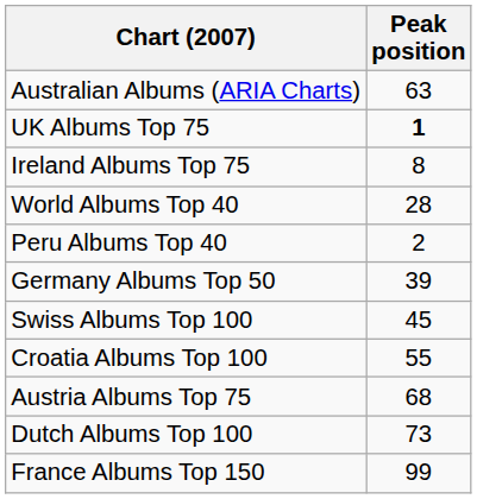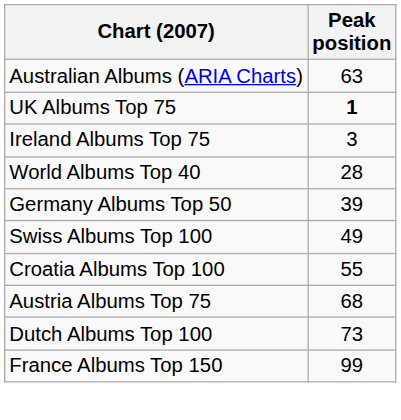 <table class="wikitable sortable">
 <tr>
 <th>Chart (2007)</th>
 <th>Peak<br>position</th>
 </tr>
 <tr>
 <td align="left">Australian Albums (<a href='#'>ARIA Charts</a>)</td>
 <td style="text-align:center;">63</td>
 </tr>
 <tr>
 <td align="left">UK Albums Top 75</td>
 <td style="text-align:center;"><strong>1</strong></td>
 </tr>
 <tr>
 <td align="left">Ireland Albums Top 75</td>
-<td style="text-align:center;">8</td>
+<td style="text-align:center;">3</td>
 </tr>
 <tr>
 <td align="left">World Albums Top 40</td>
 <td style="text-align:center;">28</td>
-</tr>
-<tr>
-<td align="left">Peru Albums Top 40</td>
-<td style="text-align:center;">2</td>
 </tr>
 <tr>
 <td align="left">Germany Albums Top 50</td>
 <td style="text-align:center;">39</td>
 </tr>
 <tr>
 <td align="left">Swiss Albums Top 100</td>
-<td style="text-align:center;">45</td>
+<td style="text-align:center;">49</td>
 </tr>
 <tr>
 <td align="left">Croatia Albums Top 100</td>
 <td style="text-align:center;">55</td>
 </tr>
 <tr>
 <td align="left">Austria Albums Top 75</td>
 <td style="text-align:center;">68</td>
 </tr>
 <tr>
 <td align="left">Dutch Albums Top 100</td>
 <td style="text-align:center;">73</td>
 </tr>
 <tr>
 <td align="left">France Albums Top 150</td>
 <td style="text-align:center;">99</td>
 </tr>
 </table>
